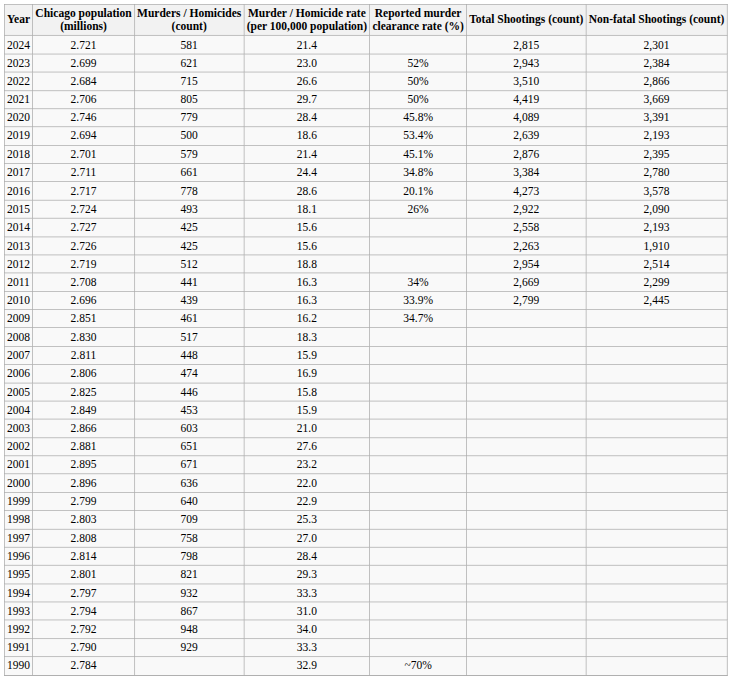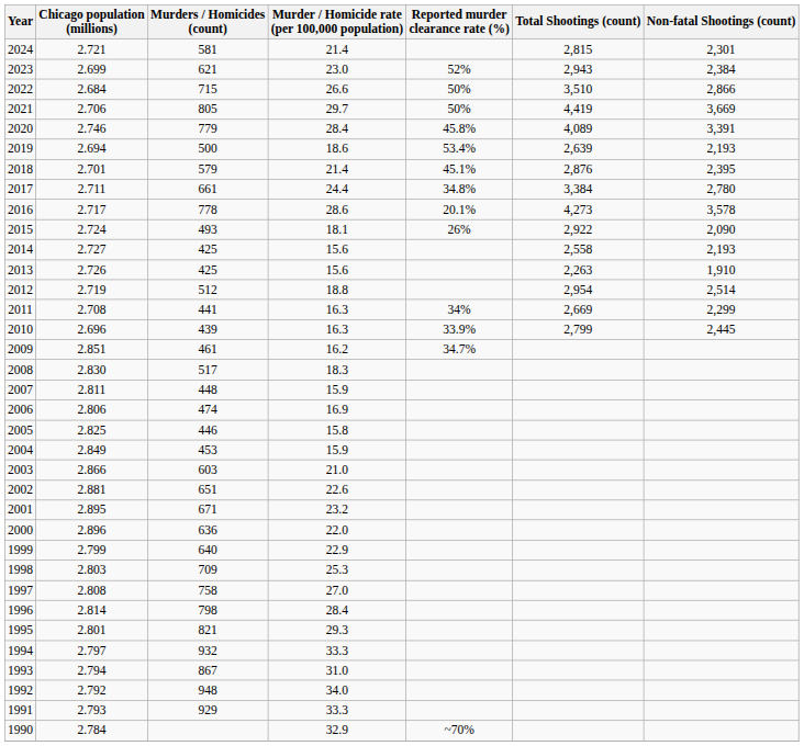 <table class="wikitable sortable" style="text-align:center;">
 <tr>
 <th>Year</th>
 <th>Chicago population <br> (millions)<br></th>
 <th>Murders / Homicides <br> (count)<br></th>
 <th>Murder / Homicide rate <br> (per 100,000 population)</th>
 <th>Reported murder<br> clearance rate (%)</th>
 <th>Total Shootings (count)<br></th>
 <th>Non-fatal Shootings (count)<br></th>
 </tr>
 <tr>
 <td>2024</td>
 <td>2.721</td>
 <td>581</td>
 <td>21.4</td>
 <td></td>
 <td>2,815</td>
 <td>2,301</td>
 </tr>
 <tr>
 <td>2023</td>
 <td>2.699</td>
 <td>621</td>
 <td>23.0</td>
 <td>52% </td>
 <td>2,943</td>
 <td>2,384</td>
 </tr>
 <tr>
 <td>2022</td>
 <td>2.684</td>
 <td>715</td>
 <td>26.6</td>
 <td>50% </td>
 <td>3,510</td>
 <td>2,866</td>
 </tr>
 <tr>
 <td>2021</td>
 <td>2.706</td>
 <td>805</td>
 <td>29.7</td>
 <td>50% </td>
 <td>4,419</td>
 <td>3,669</td>
 </tr>
 <tr>
 <td>2020</td>
 <td>2.746</td>
 <td>779</td>
 <td>28.4</td>
 <td>45.8% </td>
 <td>4,089</td>
 <td>3,391</td>
 </tr>
 <tr>
 <td>2019</td>
 <td>2.694</td>
 <td>500</td>
 <td>18.6</td>
 <td>53.4%</td>
 <td>2,639</td>
 <td>2,193</td>
 </tr>
 <tr>
 <td>2018</td>
 <td>2.701</td>
 <td>579</td>
 <td>21.4</td>
 <td>45.1% </td>
 <td>2,876</td>
 <td>2,395</td>
 </tr>
 <tr>
 <td>2017</td>
 <td>2.711</td>
 <td>661</td>
 <td>24.4</td>
 <td>34.8% </td>
 <td>3,384</td>
 <td>2,780</td>
 </tr>
 <tr>
 <td>2016</td>
 <td>2.717</td>
 <td>778</td>
 <td>28.6</td>
 <td>20.1% </td>
 <td>4,273</td>
 <td>3,578</td>
 </tr>
 <tr>
 <td>2015</td>
 <td>2.724</td>
 <td>493</td>
 <td>18.1</td>
 <td>26% </td>
 <td>2,922</td>
 <td>2,090</td>
 </tr>
 <tr>
 <td>2014</td>
 <td>2.727</td>
 <td>425</td>
 <td>15.6</td>
 <td></td>
 <td>2,558</td>
 <td>2,193</td>
 </tr>
 <tr>
 <td>2013</td>
 <td>2.726</td>
 <td>425</td>
 <td>15.6</td>
 <td></td>
 <td>2,263</td>
 <td>1,910</td>
 </tr>
 <tr>
 <td>2012</td>
 <td>2.719</td>
 <td>512</td>
 <td>18.8</td>
 <td></td>
 <td>2,954</td>
 <td>2,514</td>
 </tr>
 <tr>
 <td>2011</td>
 <td>2.708</td>
 <td>441</td>
 <td>16.3</td>
 <td>34%</td>
 <td>2,669</td>
 <td>2,299</td>
 </tr>
 <tr>
 <td>2010</td>
 <td>2.696</td>
 <td>439</td>
 <td>16.3</td>
 <td>33.9% </td>
 <td>2,799</td>
 <td>2,445</td>
 </tr>
 <tr>
 <td>2009</td>
 <td>2.851</td>
 <td>461</td>
 <td>16.2</td>
 <td>34.7%</td>
 <td></td>
 <td></td>
 </tr>
 <tr>
 <td>2008</td>
 <td>2.830</td>
 <td>517</td>
 <td>18.3</td>
 <td></td>
 <td></td>
 <td></td>
 </tr>
 <tr>
 <td>2007</td>
 <td>2.811</td>
 <td>448</td>
 <td>15.9</td>
 <td></td>
 <td></td>
 <td></td>
 </tr>
 <tr>
 <td>2006</td>
 <td>2.806</td>
 <td>474</td>
 <td>16.9</td>
 <td></td>
 <td></td>
 <td></td>
 </tr>
 <tr>
 <td>2005</td>
 <td>2.825</td>
 <td>446</td>
 <td>15.8</td>
 <td></td>
 <td></td>
 <td></td>
 </tr>
 <tr>
 <td>2004</td>
 <td>2.849</td>
 <td>453</td>
 <td>15.9</td>
 <td></td>
 <td></td>
 <td></td>
 </tr>
 <tr>
 <td>2003</td>
 <td>2.866</td>
 <td>603</td>
 <td>21.0</td>
 <td></td>
 <td></td>
 <td></td>
 </tr>
 <tr>
 <td>2002</td>
 <td>2.881</td>
 <td>651</td>
-<td>27.6</td>
+<td>22.6</td>
 <td></td>
 <td></td>
 <td></td>
 </tr>
 <tr>
 <td>2001</td>
 <td>2.895</td>
 <td>671</td>
 <td>23.2</td>
 <td></td>
 <td></td>
 <td></td>
 </tr>
 <tr>
 <td>2000</td>
 <td>2.896</td>
 <td>636</td>
 <td>22.0</td>
 <td></td>
 <td></td>
 <td></td>
 </tr>
 <tr>
 <td>1999</td>
 <td>2.799</td>
 <td>640</td>
 <td>22.9</td>
 <td></td>
 <td></td>
 <td></td>
 </tr>
 <tr>
 <td>1998</td>
 <td>2.803</td>
 <td>709</td>
 <td>25.3</td>
 <td></td>
 <td></td>
 <td></td>
 </tr>
 <tr>
 <td>1997</td>
 <td>2.808</td>
 <td>758</td>
 <td>27.0</td>
 <td></td>
 <td></td>
 <td></td>
 </tr>
 <tr>
 <td>1996</td>
 <td>2.814</td>
 <td>798</td>
 <td>28.4</td>
 <td></td>
 <td></td>
 <td></td>
 </tr>
 <tr>
 <td>1995</td>
 <td>2.801</td>
 <td>821</td>
 <td>29.3</td>
 <td></td>
 <td></td>
 <td></td>
 </tr>
 <tr>
 <td>1994</td>
 <td>2.797</td>
 <td>932</td>
 <td>33.3</td>
 <td></td>
 <td></td>
 <td></td>
 </tr>
 <tr>
 <td>1993</td>
 <td>2.794</td>
 <td>867</td>
 <td>31.0</td>
 <td></td>
 <td></td>
 <td></td>
 </tr>
 <tr>
 <td>1992</td>
 <td>2.792</td>
 <td>948</td>
 <td>34.0</td>
 <td></td>
 <td></td>
 <td></td>
 </tr>
 <tr>
 <td>1991</td>
-<td>2.790</td>
+<td>2.793</td>
 <td>929</td>
 <td>33.3</td>
 <td></td>
 <td></td>
 <td></td>
 </tr>
 <tr>
 <td>1990</td>
 <td>2.784</td>
 <td></td>
 <td>32.9</td>
 <td>~70% </td>
 <td></td>
 <td></td>
 </tr>
 <tr>
 </tr>
 </table>
